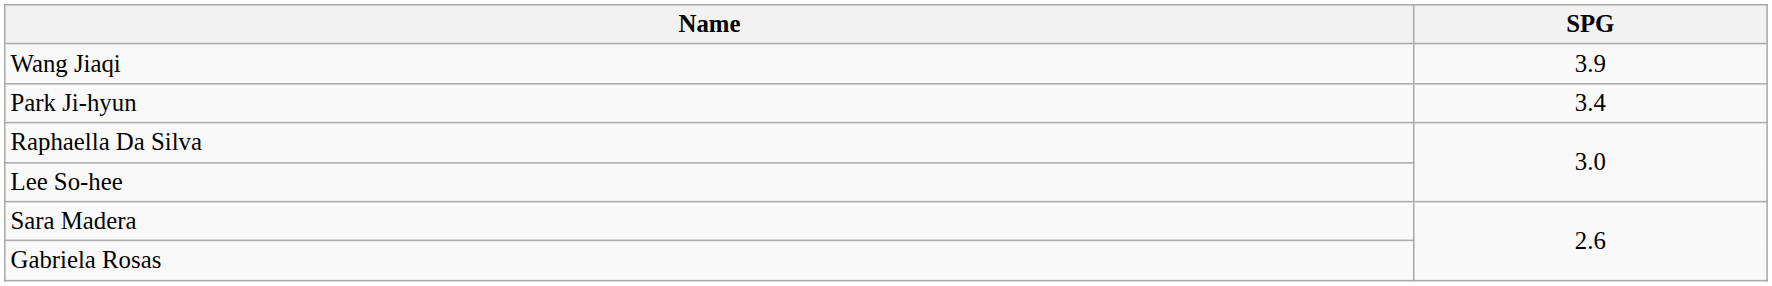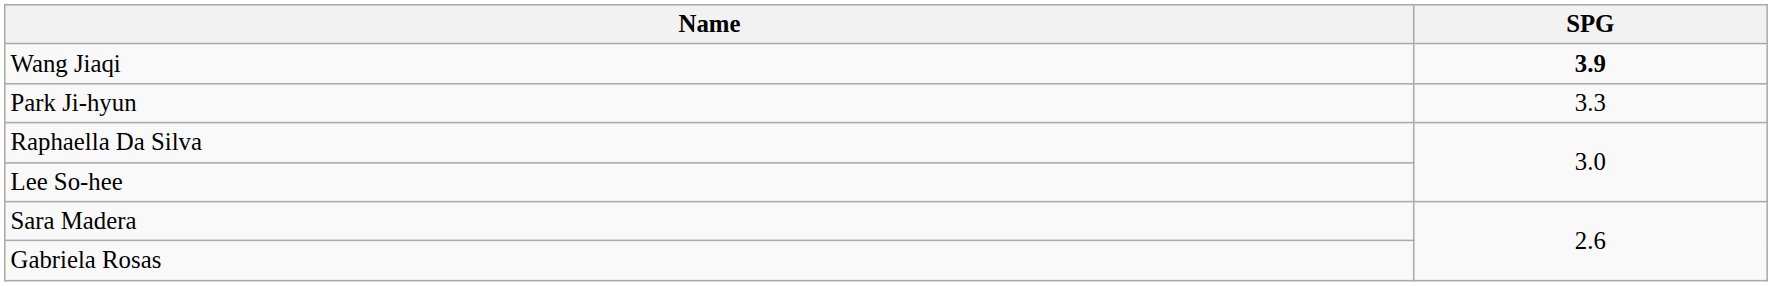 <table class=wikitable width="90%">
 <tr>
 <th width="80%">Name</th>
 <th width="20%">SPG</th>
 </tr>
 <tr>
 <td> Wang Jiaqi</td>
-<td align=center>3.9</td>
+<td align=center><strong>3.9</strong></td>
 </tr>
 <tr>
 <td> Park Ji-hyun</td>
-<td align=center>3.4</td>
+<td align=center>3.3</td>
 </tr>
 <tr>
 <td> Raphaella Da Silva</td>
 <td align=center rowspan=2>3.0</td>
 </tr>
 <tr>
 <td> Lee So-hee</td>
 </tr>
 <tr>
 <td> Sara Madera</td>
 <td align=center rowspan=2>2.6</td>
 </tr>
 <tr>
 <td> Gabriela Rosas</td>
 </tr>
 </table>
